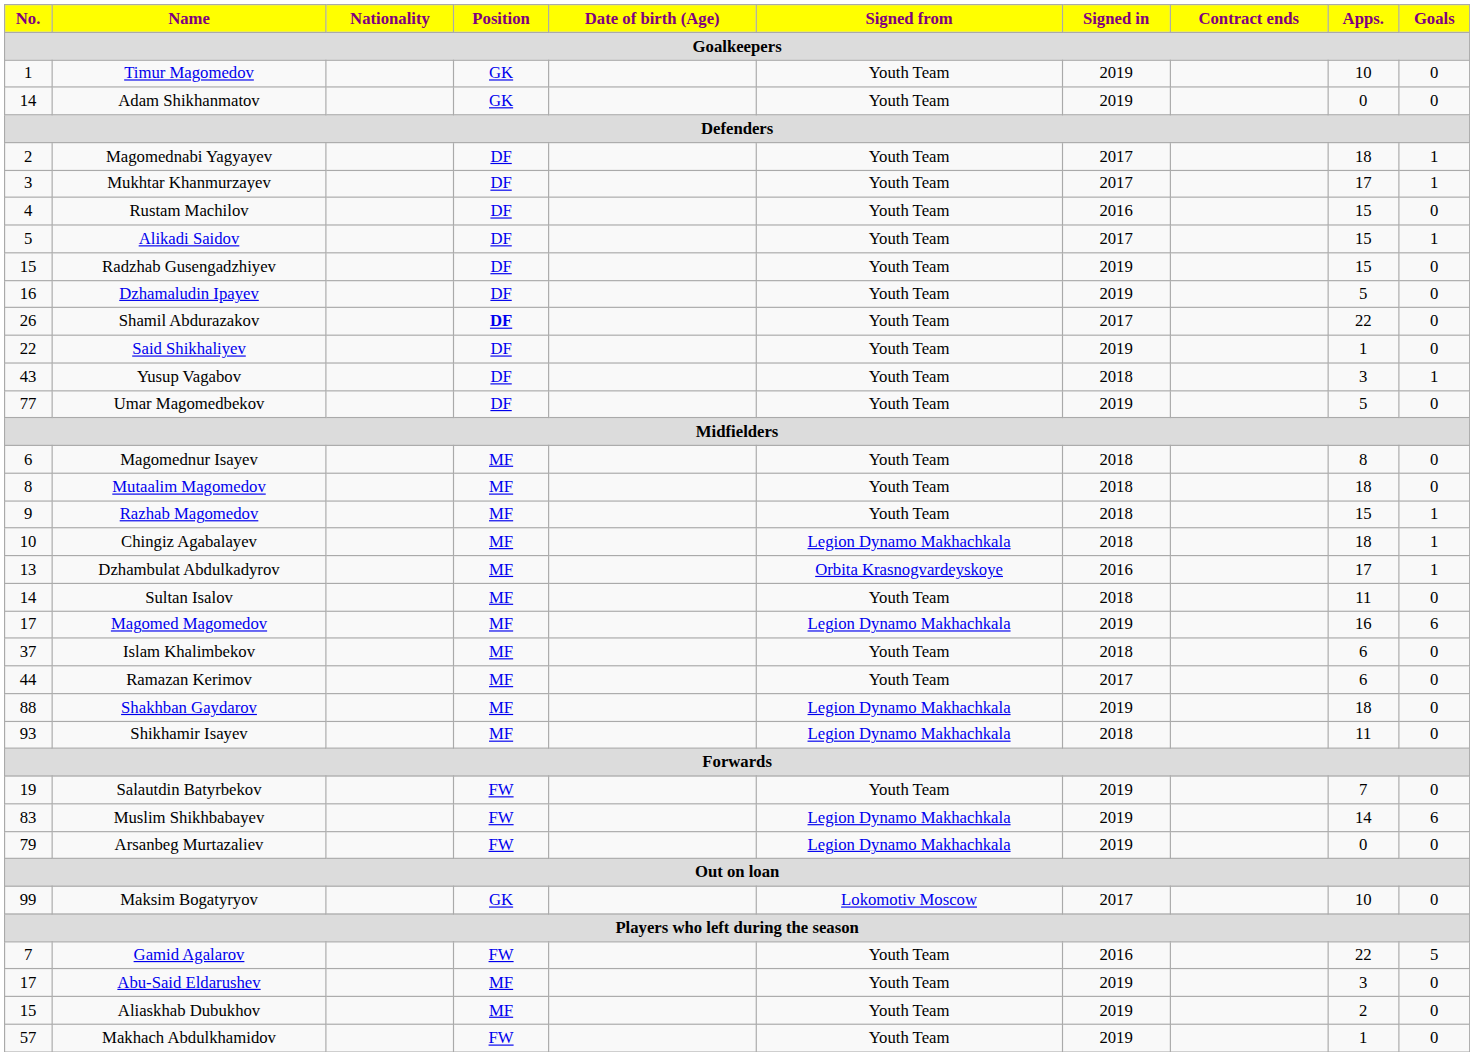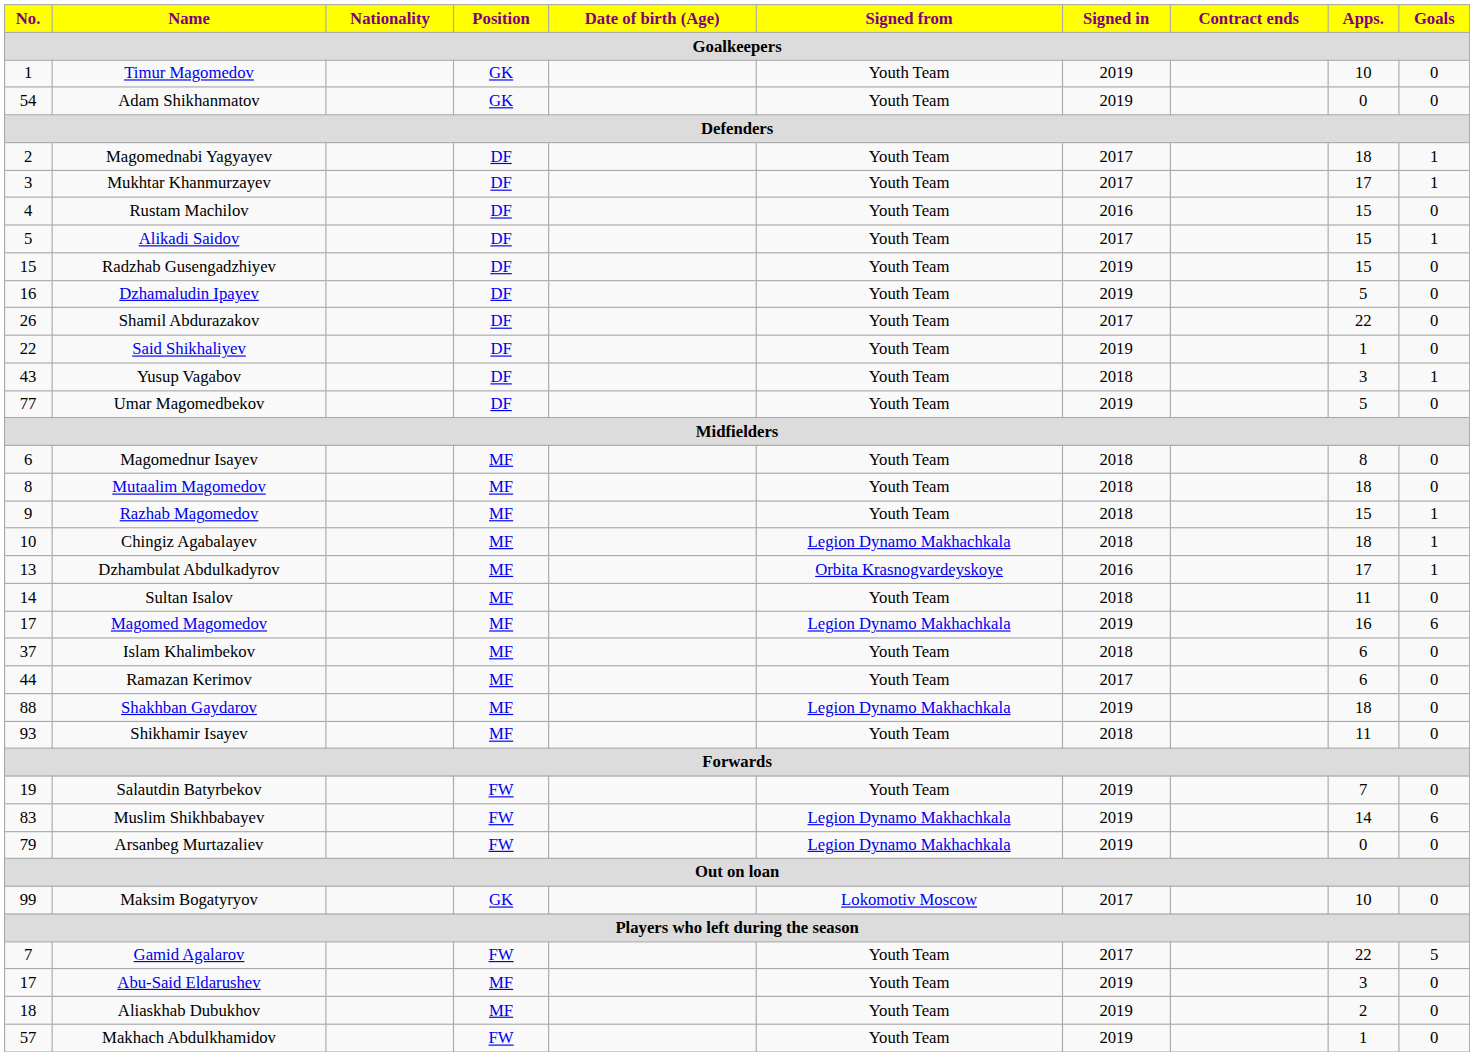 <table class="wikitable"  style="text-align:center; font-size:90%; width:100%;">
 <tr>
 <th style="background:#ffff00; color:purple; text-align:center;">No.</th>
 <th style="background:#ffff00; color:purple; text-align:center;">Name</th>
 <th style="background:#ffff00; color:purple; text-align:center;">Nationality</th>
 <th style="background:#ffff00; color:purple; text-align:center;">Position</th>
 <th style="background:#ffff00; color:purple; text-align:center;">Date of birth (Age)</th>
 <th style="background:#ffff00; color:purple; text-align:center;">Signed from</th>
 <th style="background:#ffff00; color:purple; text-align:center;">Signed in</th>
 <th style="background:#ffff00; color:purple; text-align:center;">Contract ends</th>
 <th style="background:#ffff00; color:purple; text-align:center;">Apps.</th>
 <th style="background:#ffff00; color:purple; text-align:center;">Goals</th>
 </tr>
 <tr>
 <th colspan="11"  style="background:#dcdcdc; text-align:center;">Goalkeepers</th>
 </tr>
 <tr>
 <td>1</td>
 <td><a href='#'>Timur Magomedov</a></td>
 <td></td>
 <td><a href='#'>GK</a></td>
 <td></td>
 <td>Youth Team</td>
 <td>2019</td>
 <td></td>
 <td>10</td>
 <td>0</td>
 </tr>
 <tr>
-<td>14</td>
+<td>54</td>
 <td>Adam Shikhanmatov</td>
 <td></td>
 <td><a href='#'>GK</a></td>
 <td></td>
 <td>Youth Team</td>
 <td>2019</td>
 <td></td>
 <td>0</td>
 <td>0</td>
 </tr>
 <tr>
 <th colspan="11"  style="background:#dcdcdc; text-align:center;">Defenders</th>
 </tr>
 <tr>
 <td>2</td>
 <td>Magomednabi Yagyayev</td>
 <td></td>
 <td><a href='#'>DF</a></td>
 <td></td>
 <td>Youth Team</td>
 <td>2017</td>
 <td></td>
 <td>18</td>
 <td>1</td>
 </tr>
 <tr>
 <td>3</td>
 <td>Mukhtar Khanmurzayev</td>
 <td></td>
 <td><a href='#'>DF</a></td>
 <td></td>
 <td>Youth Team</td>
 <td>2017</td>
 <td></td>
 <td>17</td>
 <td>1</td>
 </tr>
 <tr>
 <td>4</td>
 <td>Rustam Machilov</td>
 <td></td>
 <td><a href='#'>DF</a></td>
 <td></td>
 <td>Youth Team</td>
 <td>2016</td>
 <td></td>
 <td>15</td>
 <td>0</td>
 </tr>
 <tr>
 <td>5</td>
 <td><a href='#'>Alikadi Saidov</a></td>
 <td></td>
 <td><a href='#'>DF</a></td>
 <td></td>
 <td>Youth Team</td>
 <td>2017</td>
 <td></td>
 <td>15</td>
 <td>1</td>
 </tr>
 <tr>
 <td>15</td>
 <td>Radzhab Gusengadzhiyev</td>
 <td></td>
 <td><a href='#'>DF</a></td>
 <td></td>
 <td>Youth Team</td>
 <td>2019</td>
 <td></td>
 <td>15</td>
 <td>0</td>
 </tr>
 <tr>
 <td>16</td>
 <td><a href='#'>Dzhamaludin Ipayev</a></td>
 <td></td>
 <td><a href='#'>DF</a></td>
 <td></td>
 <td>Youth Team</td>
 <td>2019</td>
 <td></td>
 <td>5</td>
 <td>0</td>
 </tr>
 <tr>
 <td>26</td>
 <td>Shamil Abdurazakov</td>
 <td></td>
-<td><strong><a href='#'>DF</a></strong></td>
+<td><a href='#'>DF</a></td>
 <td></td>
 <td>Youth Team</td>
 <td>2017</td>
 <td></td>
 <td>22</td>
 <td>0</td>
 </tr>
 <tr>
 <td>22</td>
 <td><a href='#'>Said Shikhaliyev</a></td>
 <td></td>
 <td><a href='#'>DF</a></td>
 <td></td>
 <td>Youth Team</td>
 <td>2019</td>
 <td></td>
 <td>1</td>
 <td>0</td>
 </tr>
 <tr>
 <td>43</td>
 <td>Yusup Vagabov</td>
 <td></td>
 <td><a href='#'>DF</a></td>
 <td></td>
 <td>Youth Team</td>
 <td>2018</td>
 <td></td>
 <td>3</td>
 <td>1</td>
 </tr>
 <tr>
 <td>77</td>
 <td>Umar Magomedbekov</td>
 <td></td>
 <td><a href='#'>DF</a></td>
 <td></td>
 <td>Youth Team</td>
 <td>2019</td>
 <td></td>
 <td>5</td>
 <td>0</td>
 </tr>
 <tr>
 <th colspan="11"  style="background:#dcdcdc; text-align:center;">Midfielders</th>
 </tr>
 <tr>
 <td>6</td>
 <td>Magomednur Isayev</td>
 <td></td>
 <td><a href='#'>MF</a></td>
 <td></td>
 <td>Youth Team</td>
 <td>2018</td>
 <td></td>
 <td>8</td>
 <td>0</td>
 </tr>
 <tr>
 <td>8</td>
 <td><a href='#'>Mutaalim Magomedov</a></td>
 <td></td>
 <td><a href='#'>MF</a></td>
 <td></td>
 <td>Youth Team</td>
 <td>2018</td>
 <td></td>
 <td>18</td>
 <td>0</td>
 </tr>
 <tr>
 <td>9</td>
 <td><a href='#'>Razhab Magomedov</a></td>
 <td></td>
 <td><a href='#'>MF</a></td>
 <td></td>
 <td>Youth Team</td>
 <td>2018</td>
 <td></td>
 <td>15</td>
 <td>1</td>
 </tr>
 <tr>
 <td>10</td>
 <td>Chingiz Agabalayev</td>
 <td></td>
 <td><a href='#'>MF</a></td>
 <td></td>
 <td><a href='#'>Legion Dynamo Makhachkala</a></td>
 <td>2018</td>
 <td></td>
 <td>18</td>
 <td>1</td>
 </tr>
 <tr>
 <td>13</td>
 <td>Dzhambulat Abdulkadyrov</td>
 <td></td>
 <td><a href='#'>MF</a></td>
 <td></td>
 <td><a href='#'>Orbita Krasnogvardeyskoye</a></td>
 <td>2016</td>
 <td></td>
 <td>17</td>
 <td>1</td>
 </tr>
 <tr>
 <td>14</td>
 <td>Sultan Isalov</td>
 <td></td>
 <td><a href='#'>MF</a></td>
 <td></td>
 <td>Youth Team</td>
 <td>2018</td>
 <td></td>
 <td>11</td>
 <td>0</td>
 </tr>
 <tr>
 <td>17</td>
 <td><a href='#'>Magomed Magomedov</a></td>
 <td></td>
 <td><a href='#'>MF</a></td>
 <td></td>
 <td><a href='#'>Legion Dynamo Makhachkala</a></td>
 <td>2019</td>
 <td></td>
 <td>16</td>
 <td>6</td>
 </tr>
 <tr>
 <td>37</td>
 <td>Islam Khalimbekov</td>
 <td></td>
 <td><a href='#'>MF</a></td>
 <td></td>
 <td>Youth Team</td>
 <td>2018</td>
 <td></td>
 <td>6</td>
 <td>0</td>
 </tr>
 <tr>
 <td>44</td>
 <td>Ramazan Kerimov</td>
 <td></td>
 <td><a href='#'>MF</a></td>
 <td></td>
 <td>Youth Team</td>
 <td>2017</td>
 <td></td>
 <td>6</td>
 <td>0</td>
 </tr>
 <tr>
 <td>88</td>
 <td><a href='#'>Shakhban Gaydarov</a></td>
 <td></td>
 <td><a href='#'>MF</a></td>
 <td></td>
 <td><a href='#'>Legion Dynamo Makhachkala</a></td>
 <td>2019</td>
 <td></td>
 <td>18</td>
 <td>0</td>
 </tr>
 <tr>
 <td>93</td>
 <td>Shikhamir Isayev</td>
 <td></td>
 <td><a href='#'>MF</a></td>
 <td></td>
-<td><a href='#'>Legion Dynamo Makhachkala</a></td>
+<td>Youth Team</td>
 <td>2018</td>
 <td></td>
 <td>11</td>
 <td>0</td>
 </tr>
 <tr>
 <th colspan="11"  style="background:#dcdcdc; text-align:center;">Forwards</th>
 </tr>
 <tr>
 <td>19</td>
 <td>Salautdin Batyrbekov</td>
 <td></td>
 <td><a href='#'>FW</a></td>
 <td></td>
 <td>Youth Team</td>
 <td>2019</td>
 <td></td>
 <td>7</td>
 <td>0</td>
 </tr>
 <tr>
 <td>83</td>
 <td>Muslim Shikhbabayev</td>
 <td></td>
 <td><a href='#'>FW</a></td>
 <td></td>
 <td><a href='#'>Legion Dynamo Makhachkala</a></td>
 <td>2019</td>
 <td></td>
 <td>14</td>
 <td>6</td>
 </tr>
 <tr>
 <td>79</td>
 <td>Arsanbeg Murtazaliev</td>
 <td></td>
 <td><a href='#'>FW</a></td>
 <td></td>
 <td><a href='#'>Legion Dynamo Makhachkala</a></td>
 <td>2019</td>
 <td></td>
 <td>0</td>
 <td>0</td>
 </tr>
 <tr>
 <th colspan="11"  style="background:#dcdcdc; text-align:center;">Out on loan</th>
 </tr>
 <tr>
 <td>99</td>
 <td>Maksim Bogatyryov</td>
 <td></td>
 <td><a href='#'>GK</a></td>
 <td></td>
 <td><a href='#'>Lokomotiv Moscow</a></td>
 <td>2017</td>
 <td></td>
 <td>10</td>
 <td>0</td>
 </tr>
 <tr>
 <th colspan="11"  style="background:#dcdcdc; text-align:center;">Players who left during the season</th>
 </tr>
 <tr>
 <td>7</td>
 <td><a href='#'>Gamid Agalarov</a></td>
 <td></td>
 <td><a href='#'>FW</a></td>
 <td></td>
 <td>Youth Team</td>
-<td>2016</td>
+<td>2017</td>
 <td></td>
 <td>22</td>
 <td>5</td>
 </tr>
 <tr>
 <td>17</td>
 <td><a href='#'>Abu-Said Eldarushev</a></td>
 <td></td>
 <td><a href='#'>MF</a></td>
 <td></td>
 <td>Youth Team</td>
 <td>2019</td>
 <td></td>
 <td>3</td>
 <td>0</td>
 </tr>
 <tr>
-<td>15</td>
+<td>18</td>
 <td>Aliaskhab Dubukhov</td>
 <td></td>
 <td><a href='#'>MF</a></td>
 <td></td>
 <td>Youth Team</td>
 <td>2019</td>
 <td></td>
 <td>2</td>
 <td>0</td>
 </tr>
 <tr>
 <td>57</td>
 <td>Makhach Abdulkhamidov</td>
 <td></td>
 <td><a href='#'>FW</a></td>
 <td></td>
 <td>Youth Team</td>
 <td>2019</td>
 <td></td>
 <td>1</td>
 <td>0</td>
 </tr>
 </table>
